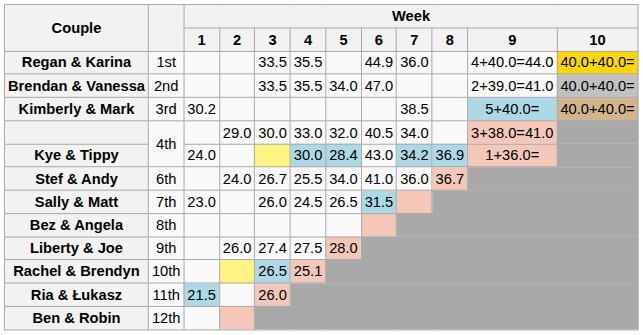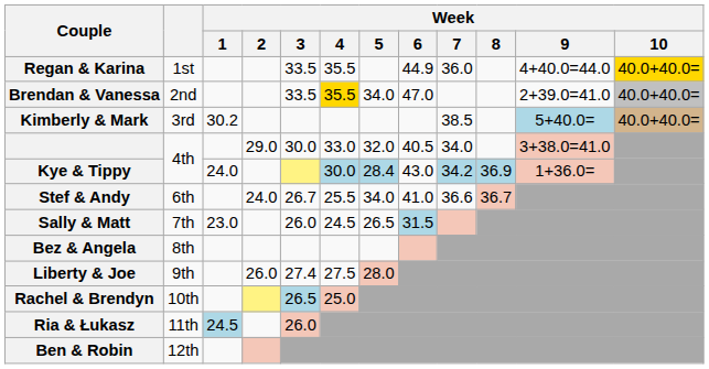 <table class="wikitable sortable" style="text-align:center; font-size:90%"">
 <tr>
 <th scope="col" rowspan=2 style="text-align:center">Couple</th>
 <th scope="col" rowspan=2 style="text-align:center"></th>
 <th colspan="10" style="text-align:center">Week</th>
 </tr>
 <tr>
 <th scope="col">1</th>
 <th scope="col">2</th>
 <th scope="col">3</th>
 <th scope="col">4</th>
 <th scope="col">5</th>
 <th scope="col">6</th>
 <th scope="col">7</th>
 <th scope="col">8</th>
 <th scope="col">9</th>
 <th scope="col">10</th>
 </tr>
 <tr>
 <th scope="row">Regan & Karina</th>
 <td>1st</td>
 <td></td>
 <td></td>
 <td>33.5</td>
 <td>35.5</td>
 <td></td>
 <td>44.9</td>
 <td>36.0</td>
 <td></td>
 <td>4+40.0=44.0</td>
 <td bgcolor="gold" >40.0+40.0=</td>
 </tr>
 <tr>
 <th scope="row">Brendan & Vanessa</th>
 <td>2nd</td>
 <td></td>
 <td></td>
 <td>33.5</td>
-<td>35.5</td>
+<td style="background: gold;">35.5</td>
 <td>34.0</td>
 <td>47.0</td>
 <td></td>
 <td></td>
 <td>2+39.0=41.0</td>
 <td bgcolor="silver" >40.0+40.0=</td>
 </tr>
 <tr>
 <th scope="row">Kimberly & Mark</th>
 <td>3rd</td>
 <td>30.2</td>
 <td></td>
 <td></td>
 <td></td>
 <td></td>
 <td></td>
 <td>38.5</td>
 <td></td>
 <td bgcolor=lightblue >5+40.0=</td>
 <td bgcolor="tan" >40.0+40.0=</td>
 </tr>
 <tr>
 <th scope="row"></th>
 <td rowspan=2>4th</td>
 <td></td>
 <td>29.0</td>
 <td>30.0</td>
 <td>33.0</td>
 <td>32.0</td>
 <td>40.5</td>
 <td>34.0</td>
 <td></td>
 <td bgcolor="f4c7b8" >3+38.0=41.0</td>
 <td bgcolor=darkgrey></td>
 </tr>
 <tr>
 <th scope="row">Kye & Tippy</th>
 <td>24.0</td>
 <td></td>
 <td bgcolor="fff383"></td>
 <td bgcolor="lightblue">30.0</td>
 <td bgcolor="lightblue">28.4</td>
 <td>43.0</td>
 <td bgcolor="lightblue">34.2</td>
 <td bgcolor="lightblue">36.9</td>
 <td bgcolor="f4c7b8" >1+36.0=</td>
 <td bgcolor=darkgrey></td>
 </tr>
 <tr>
 <th scope="row">Stef & Andy</th>
 <td>6th</td>
 <td></td>
 <td>24.0</td>
 <td>26.7</td>
 <td>25.5</td>
 <td>34.0</td>
 <td>41.0</td>
-<td>36.0</td>
+<td>36.6</td>
 <td bgcolor="f4c7b8">36.7</td>
 <td bgcolor=darkgrey colspan=2></td>
 </tr>
 <tr>
 <th scope="row">Sally & Matt</th>
 <td>7th</td>
 <td>23.0</td>
 <td></td>
 <td>26.0</td>
 <td>24.5</td>
 <td>26.5</td>
 <td bgcolor="lightblue">31.5</td>
 <td bgcolor="f4c7b8"></td>
 <td bgcolor=darkgrey colspan=3></td>
 </tr>
 <tr>
 <th scope="row">Bez & Angela</th>
 <td>8th</td>
 <td></td>
 <td></td>
 <td></td>
 <td></td>
 <td></td>
 <td bgcolor="f4c7b8"></td>
 <td bgcolor=darkgrey colspan=4></td>
 </tr>
 <tr>
 <th scope="row">Liberty & Joe</th>
 <td>9th</td>
 <td></td>
 <td>26.0</td>
 <td>27.4</td>
 <td>27.5</td>
 <td bgcolor="f4c7b8">28.0</td>
 <td bgcolor=darkgrey colspan=5></td>
 </tr>
 <tr>
 <th scope="row">Rachel & Brendyn</th>
 <td>10th</td>
 <td></td>
 <td bgcolor="fff383"></td>
 <td bgcolor="lightblue">26.5</td>
-<td bgcolor="f4c7b8">25.1</td>
+<td bgcolor="f4c7b8">25.0</td>
 <td bgcolor=darkgrey colspan=6></td>
 </tr>
 <tr>
 <th scope="row">Ria & Łukasz</th>
 <td>11th</td>
-<td bgcolor="lightblue">21.5</td>
+<td bgcolor="lightblue">24.5</td>
 <td></td>
 <td bgcolor="f4c7b8">26.0</td>
 <td bgcolor=darkgrey colspan=7></td>
 </tr>
 <tr>
 <th scope="row">Ben & Robin</th>
 <td>12th</td>
 <td></td>
 <td bgcolor="f4c7b8"></td>
 <td bgcolor=darkgrey colspan=8></td>
 </tr>
 </table>
